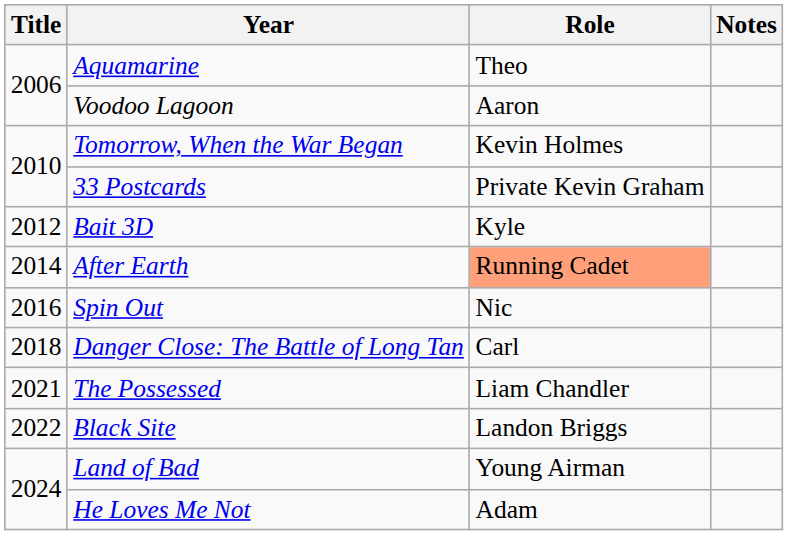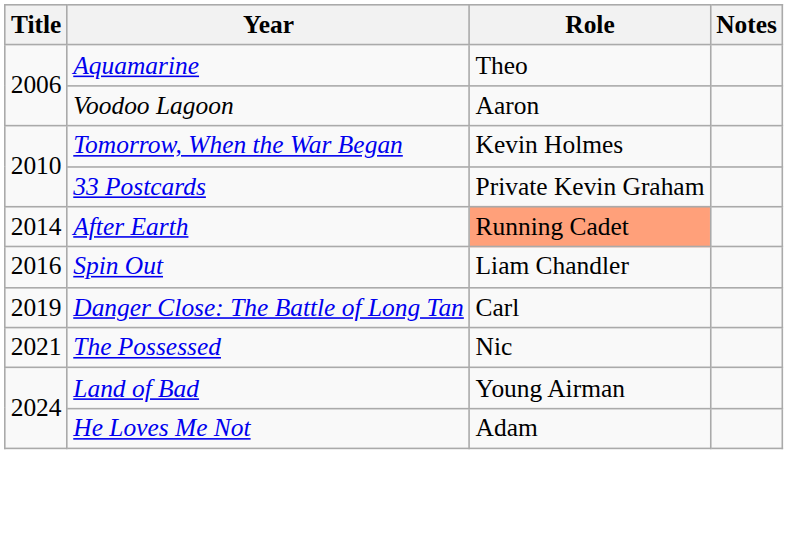 <table class="wikitable plainrowheaders sortable">
 <tr>
 <th scope="col">Title</th>
 <th scope="col">Year</th>
 <th scope="col">Role</th>
 <th scope="col" class="unsortable">Notes</th>
 </tr>
 <tr>
 <td rowspan="2">2006</td>
 <td><em><a href='#'>Aquamarine</a></em></td>
 <td>Theo</td>
 <td></td>
 </tr>
 <tr>
 <td><em>Voodoo Lagoon</em></td>
 <td>Aaron</td>
 <td></td>
 </tr>
 <tr>
 <td rowspan="2">2010</td>
 <td><em><a href='#'>Tomorrow, When the War Began</a></em></td>
 <td>Kevin Holmes</td>
 <td></td>
 </tr>
 <tr>
 <td><em><a href='#'>33 Postcards</a></em></td>
 <td>Private Kevin Graham</td>
 <td></td>
 </tr>
 <tr>
-<td>2012</td>
-<td><em><a href='#'>Bait 3D</a></em></td>
-<td>Kyle</td>
-<td></td>
-</tr>
-<tr>
 <td>2014</td>
 <td><em><a href='#'>After Earth</a></em></td>
 <td style="background: lightsalmon;">Running Cadet</td>
 <td></td>
 </tr>
 <tr>
 <td>2016</td>
 <td><em><a href='#'>Spin Out</a></em></td>
-<td>Nic</td>
+<td>Liam Chandler</td>
 <td></td>
 </tr>
 <tr>
-<td>2018</td>
+<td>2019</td>
 <td><em><a href='#'>Danger Close: The Battle of Long Tan</a></em></td>
 <td>Carl</td>
 <td></td>
 </tr>
 <tr>
 <td>2021</td>
 <td><em><a href='#'>The Possessed</a></em></td>
-<td>Liam Chandler</td>
-<td></td>
-</tr>
-<tr>
-<td>2022</td>
-<td><em><a href='#'>Black Site</a></em></td>
-<td>Landon Briggs</td>
+<td>Nic</td>
 <td></td>
 </tr>
 <tr>
 <td rowspan="2">2024</td>
 <td><em><a href='#'>Land of Bad</a></em></td>
 <td>Young Airman</td>
 <td></td>
 </tr>
 <tr>
 <td><em><a href='#'>He Loves Me Not</a></em></td>
 <td>Adam</td>
 <td></td>
 </tr>
 </table>
